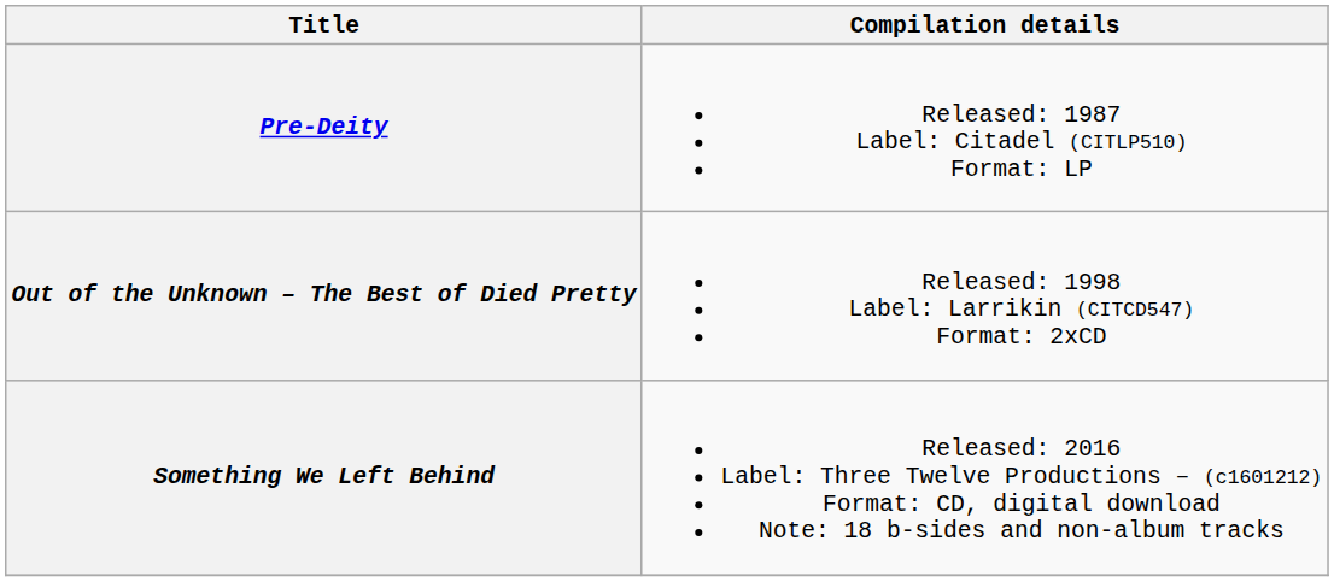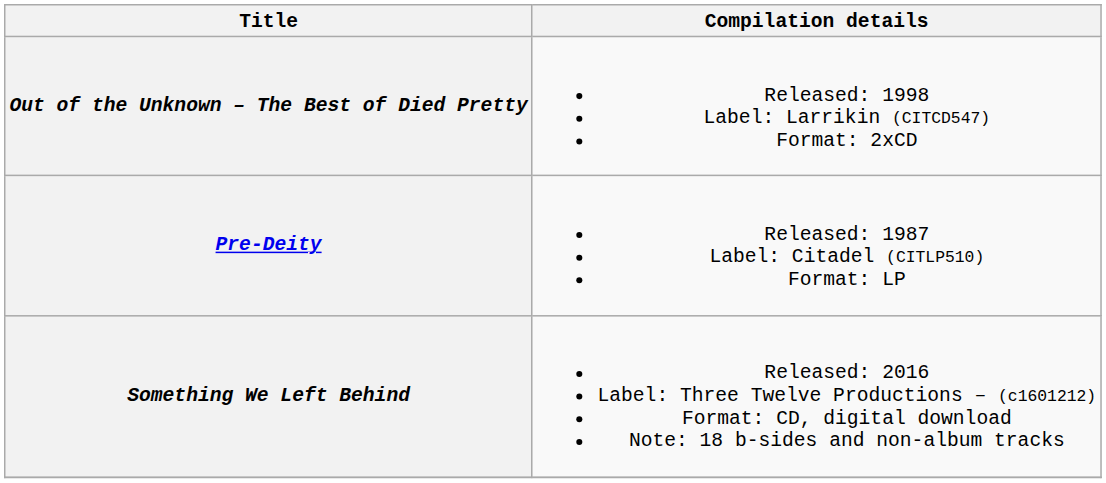 <table class="wikitable plainrowheaders" style="text-align:center;" border="1">
 <tr>
 <th>Title</th>
 <th>Compilation details</th>
 </tr>
 <tr>
+<th scope="row"><em>Out of the Unknown – The Best of Died Pretty</em></th>
+<td><br><ul><li>Released: 1998</li><li>Label: Larrikin <small>(CITCD547)</small></li><li>Format: 2xCD</li></ul></td>
+</tr>
+<tr>
 <th scope="row"><em><a href='#'>Pre-Deity</a></em></th>
 <td><br><ul><li>Released: 1987</li><li>Label: Citadel <small>(CITLP510)</small></li><li>Format: LP</li></ul></td>
-</tr>
-<tr>
-<th scope="row"><em>Out of the Unknown – The Best of Died Pretty</em></th>
-<td><br><ul><li>Released: 1998</li><li>Label: Larrikin <small>(CITCD547)</small></li><li>Format: 2xCD</li></ul></td>
 </tr>
 <tr>
 <th scope="row"><em>Something We Left Behind</em></th>
 <td><br><ul><li>Released: 2016</li><li>Label: Three Twelve Productions – <small>(c1601212)</small></li><li>Format: CD, digital download</li><li>Note: 18 b-sides and non-album tracks</li></ul></td>
 </tr>
 <tr>
 </tr>
 </table>
